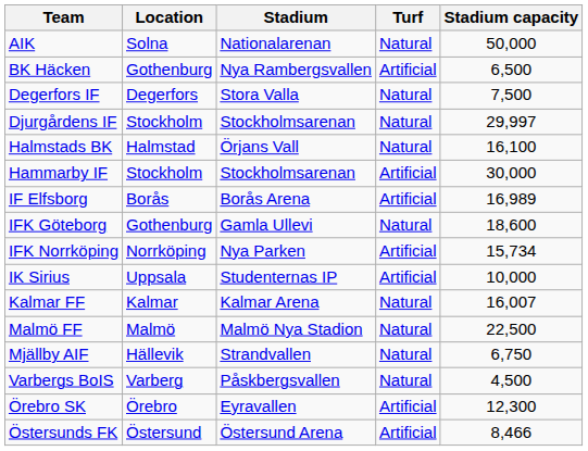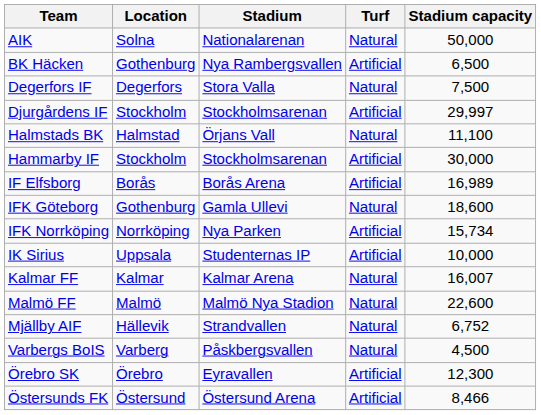 <table class="wikitable sortable" style="text-align: left;">
 <tr>
 <th>Team</th>
 <th>Location</th>
 <th>Stadium</th>
 <th>Turf</th>
 <th>Stadium capacity</th>
 </tr>
 <tr>
 <td><a href='#'>AIK</a></td>
 <td><a href='#'>Solna</a></td>
 <td><a href='#'>Nationalarenan</a></td>
 <td><a href='#'>Natural</a></td>
 <td align="center">50,000</td>
 </tr>
 <tr>
 <td><a href='#'>BK Häcken</a></td>
 <td><a href='#'>Gothenburg</a></td>
 <td><a href='#'>Nya Rambergsvallen</a></td>
 <td><a href='#'>Artificial</a></td>
 <td align="center">6,500</td>
 </tr>
 <tr>
 <td><a href='#'>Degerfors IF</a></td>
 <td><a href='#'>Degerfors</a></td>
 <td><a href='#'>Stora Valla</a></td>
 <td><a href='#'>Natural</a></td>
 <td align="center">7,500</td>
 </tr>
 <tr>
 <td><a href='#'>Djurgårdens IF</a></td>
 <td><a href='#'>Stockholm</a></td>
 <td><a href='#'>Stockholmsarenan</a></td>
-<td><a href='#'>Natural</a></td>
+<td><a href='#'>Artificial</a></td>
 <td align="center">29,997</td>
 </tr>
 <tr>
 <td><a href='#'>Halmstads BK</a></td>
 <td><a href='#'>Halmstad</a></td>
 <td><a href='#'>Örjans Vall</a></td>
 <td><a href='#'>Natural</a></td>
-<td align="center">16,100</td>
+<td align="center">11,100</td>
 </tr>
 <tr>
 <td><a href='#'>Hammarby IF</a></td>
 <td><a href='#'>Stockholm</a></td>
 <td><a href='#'>Stockholmsarenan</a></td>
 <td><a href='#'>Artificial</a></td>
 <td align="center">30,000</td>
 </tr>
 <tr>
 <td><a href='#'>IF Elfsborg</a></td>
 <td><a href='#'>Borås</a></td>
 <td><a href='#'>Borås Arena</a></td>
 <td><a href='#'>Artificial</a></td>
 <td align="center">16,989</td>
 </tr>
 <tr>
 <td><a href='#'>IFK Göteborg</a></td>
 <td><a href='#'>Gothenburg</a></td>
 <td><a href='#'>Gamla Ullevi</a></td>
 <td><a href='#'>Natural</a></td>
 <td align="center">18,600</td>
 </tr>
 <tr>
 <td><a href='#'>IFK Norrköping</a></td>
 <td><a href='#'>Norrköping</a></td>
 <td><a href='#'>Nya Parken</a></td>
 <td><a href='#'>Artificial</a></td>
 <td align="center">15,734</td>
 </tr>
 <tr>
 <td><a href='#'>IK Sirius</a></td>
 <td><a href='#'>Uppsala</a></td>
 <td><a href='#'>Studenternas IP</a></td>
 <td><a href='#'>Artificial</a></td>
 <td align="center">10,000</td>
 </tr>
 <tr>
 <td><a href='#'>Kalmar FF</a></td>
 <td><a href='#'>Kalmar</a></td>
 <td><a href='#'>Kalmar Arena</a></td>
 <td><a href='#'>Natural</a></td>
 <td align="center">16,007</td>
 </tr>
 <tr>
 <td><a href='#'>Malmö FF</a></td>
 <td><a href='#'>Malmö</a></td>
 <td><a href='#'>Malmö Nya Stadion</a></td>
 <td><a href='#'>Natural</a></td>
-<td align="center">22,500</td>
+<td align="center">22,600</td>
 </tr>
 <tr>
 <td><a href='#'>Mjällby AIF</a></td>
 <td><a href='#'>Hällevik</a></td>
 <td><a href='#'>Strandvallen</a></td>
 <td><a href='#'>Natural</a></td>
-<td align="center">6,750</td>
+<td align="center">6,752</td>
 </tr>
 <tr>
 <td><a href='#'>Varbergs BoIS</a></td>
 <td><a href='#'>Varberg</a></td>
 <td><a href='#'>Påskbergsvallen</a></td>
 <td><a href='#'>Natural</a></td>
 <td align="center">4,500</td>
 </tr>
 <tr>
 <td><a href='#'>Örebro SK</a></td>
 <td><a href='#'>Örebro</a></td>
 <td><a href='#'>Eyravallen</a></td>
 <td><a href='#'>Artificial</a></td>
 <td align="center">12,300</td>
 </tr>
 <tr>
 <td><a href='#'>Östersunds FK</a></td>
 <td><a href='#'>Östersund</a></td>
 <td><a href='#'>Östersund Arena</a></td>
 <td><a href='#'>Artificial</a></td>
 <td align="center">8,466</td>
 </tr>
 </table>
